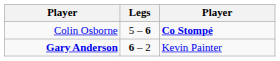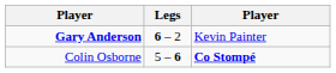 <table class=wikitable style="text-align:center">
 <tr>
 <th width=163>Player</th>
 <th width=50>Legs</th>
 <th width=163>Player</th>
 </tr>
 <tr align=left>
+<td align=right><strong><a href='#'>Gary Anderson</a></strong> </td>
+<td align=center><strong>6</strong> – 2</td>
+<td> <a href='#'>Kevin Painter</a></td>
+</tr>
+<tr align=left>
 <td align=right><a href='#'>Colin Osborne</a> </td>
 <td align=center>5 – <strong>6</strong></td>
 <td> <strong><a href='#'>Co Stompé</a></strong></td>
 </tr>
-<tr align=left>
-<td align=right><strong><a href='#'>Gary Anderson</a></strong> </td>
-<td align=center><strong>6</strong> – 2</td>
-<td> <a href='#'>Kevin Painter</a></td>
-</tr>
 </table>
